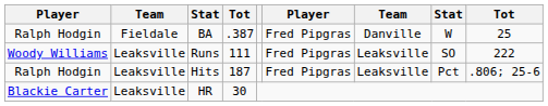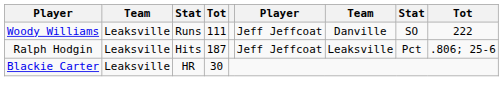 <table class="wikitable" style="text-align:center">
 <tr>
 <th>Player</th>
 <th>Team</th>
 <th>Stat</th>
 <th>Tot</th>
 <th></th>
 <th>Player</th>
 <th>Team</th>
 <th>Stat</th>
 <th>Tot</th>
 </tr>
 <tr>
-<td>Ralph Hodgin</td>
-<td>Fieldale</td>
-<td>BA</td>
-<td>.387</td>
-<td></td>
-<td>Fred Pipgras</td>
-<td>Danville</td>
-<td>W</td>
-<td>25</td>
-</tr>
-<tr>
 <td><a href='#'>Woody Williams</a></td>
 <td>Leaksville</td>
 <td>Runs</td>
 <td>111</td>
 <td></td>
-<td>Fred Pipgras</td>
-<td>Leaksville</td>
+<td>Jeff Jeffcoat</td>
+<td>Danville</td>
 <td>SO</td>
 <td>222</td>
 </tr>
 <tr>
 <td>Ralph Hodgin</td>
 <td>Leaksville</td>
 <td>Hits</td>
 <td>187</td>
 <td></td>
-<td>Fred Pipgras</td>
+<td>Jeff Jeffcoat</td>
 <td>Leaksville</td>
 <td>Pct</td>
 <td>.806; 25-6</td>
 </tr>
 <tr>
 <td><a href='#'>Blackie Carter</a></td>
 <td>Leaksville</td>
 <td>HR</td>
 <td>30</td>
 </tr>
 </table>
